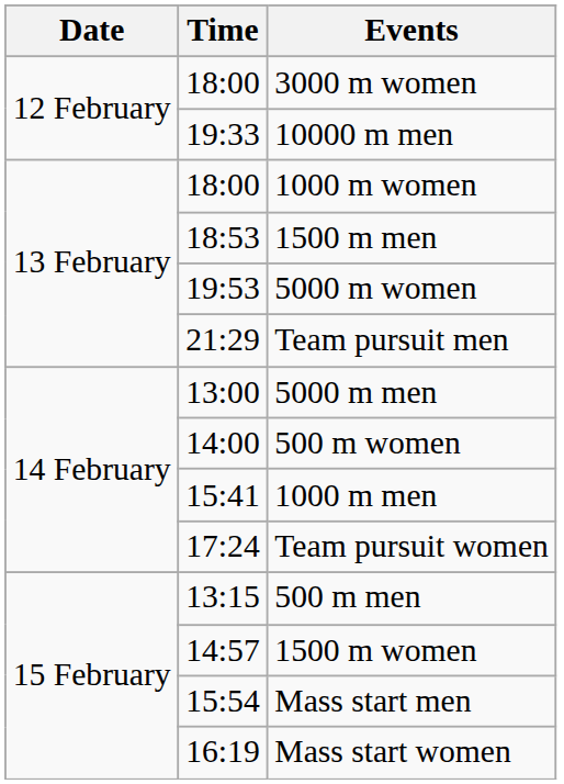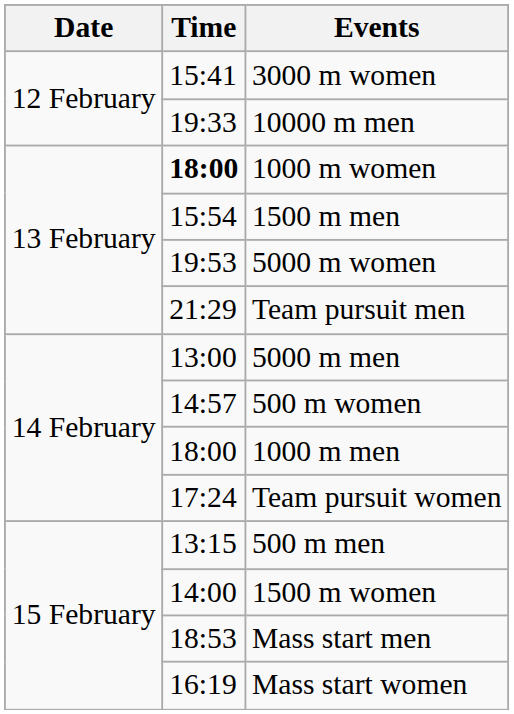 <table class="wikitable" border="1">
 <tr>
 <th>Date</th>
 <th>Time</th>
 <th>Events</th>
 </tr>
 <tr>
 <td rowspan=2>12 February</td>
-<td>18:00</td>
+<td>15:41</td>
 <td>3000 m women</td>
 </tr>
 <tr>
 <td>19:33</td>
 <td>10000 m men</td>
 </tr>
 <tr>
 <td rowspan=4>13 February</td>
-<td>18:00</td>
+<td><strong>18:00</strong></td>
 <td>1000 m women</td>
 </tr>
 <tr>
-<td>18:53</td>
+<td>15:54</td>
 <td>1500 m men</td>
 </tr>
 <tr>
 <td>19:53</td>
 <td>5000 m women</td>
 </tr>
 <tr>
 <td>21:29</td>
 <td>Team pursuit men</td>
 </tr>
 <tr>
 <td rowspan=4>14 February</td>
 <td>13:00</td>
 <td>5000 m men</td>
 </tr>
 <tr>
-<td>14:00</td>
+<td>14:57</td>
 <td>500 m women</td>
 </tr>
 <tr>
-<td>15:41</td>
+<td>18:00</td>
 <td>1000 m men</td>
 </tr>
 <tr>
 <td>17:24</td>
 <td>Team pursuit women</td>
 </tr>
 <tr>
 <td rowspan=4>15 February</td>
 <td>13:15</td>
 <td>500 m men</td>
 </tr>
 <tr>
-<td>14:57</td>
+<td>14:00</td>
 <td>1500 m women</td>
 </tr>
 <tr>
-<td>15:54</td>
+<td>18:53</td>
 <td>Mass start men</td>
 </tr>
 <tr>
 <td>16:19</td>
 <td>Mass start women</td>
 </tr>
 </table>
